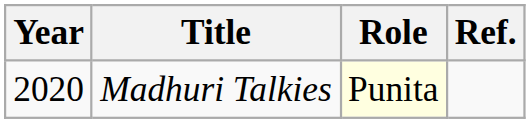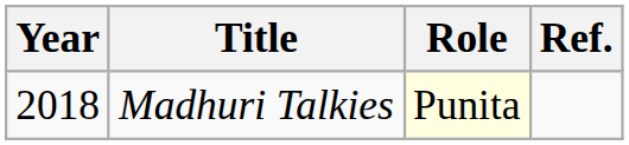 <table class="wikitable">
 <tr>
 <th>Year</th>
 <th>Title</th>
 <th>Role</th>
 <th>Ref.</th>
 </tr>
 <tr>
-<td>2020</td>
+<td>2018</td>
 <td><em>Madhuri Talkies</em></td>
 <td style="background: lightyellow;">Punita</td>
 <td></td>
 </tr>
 </table>
